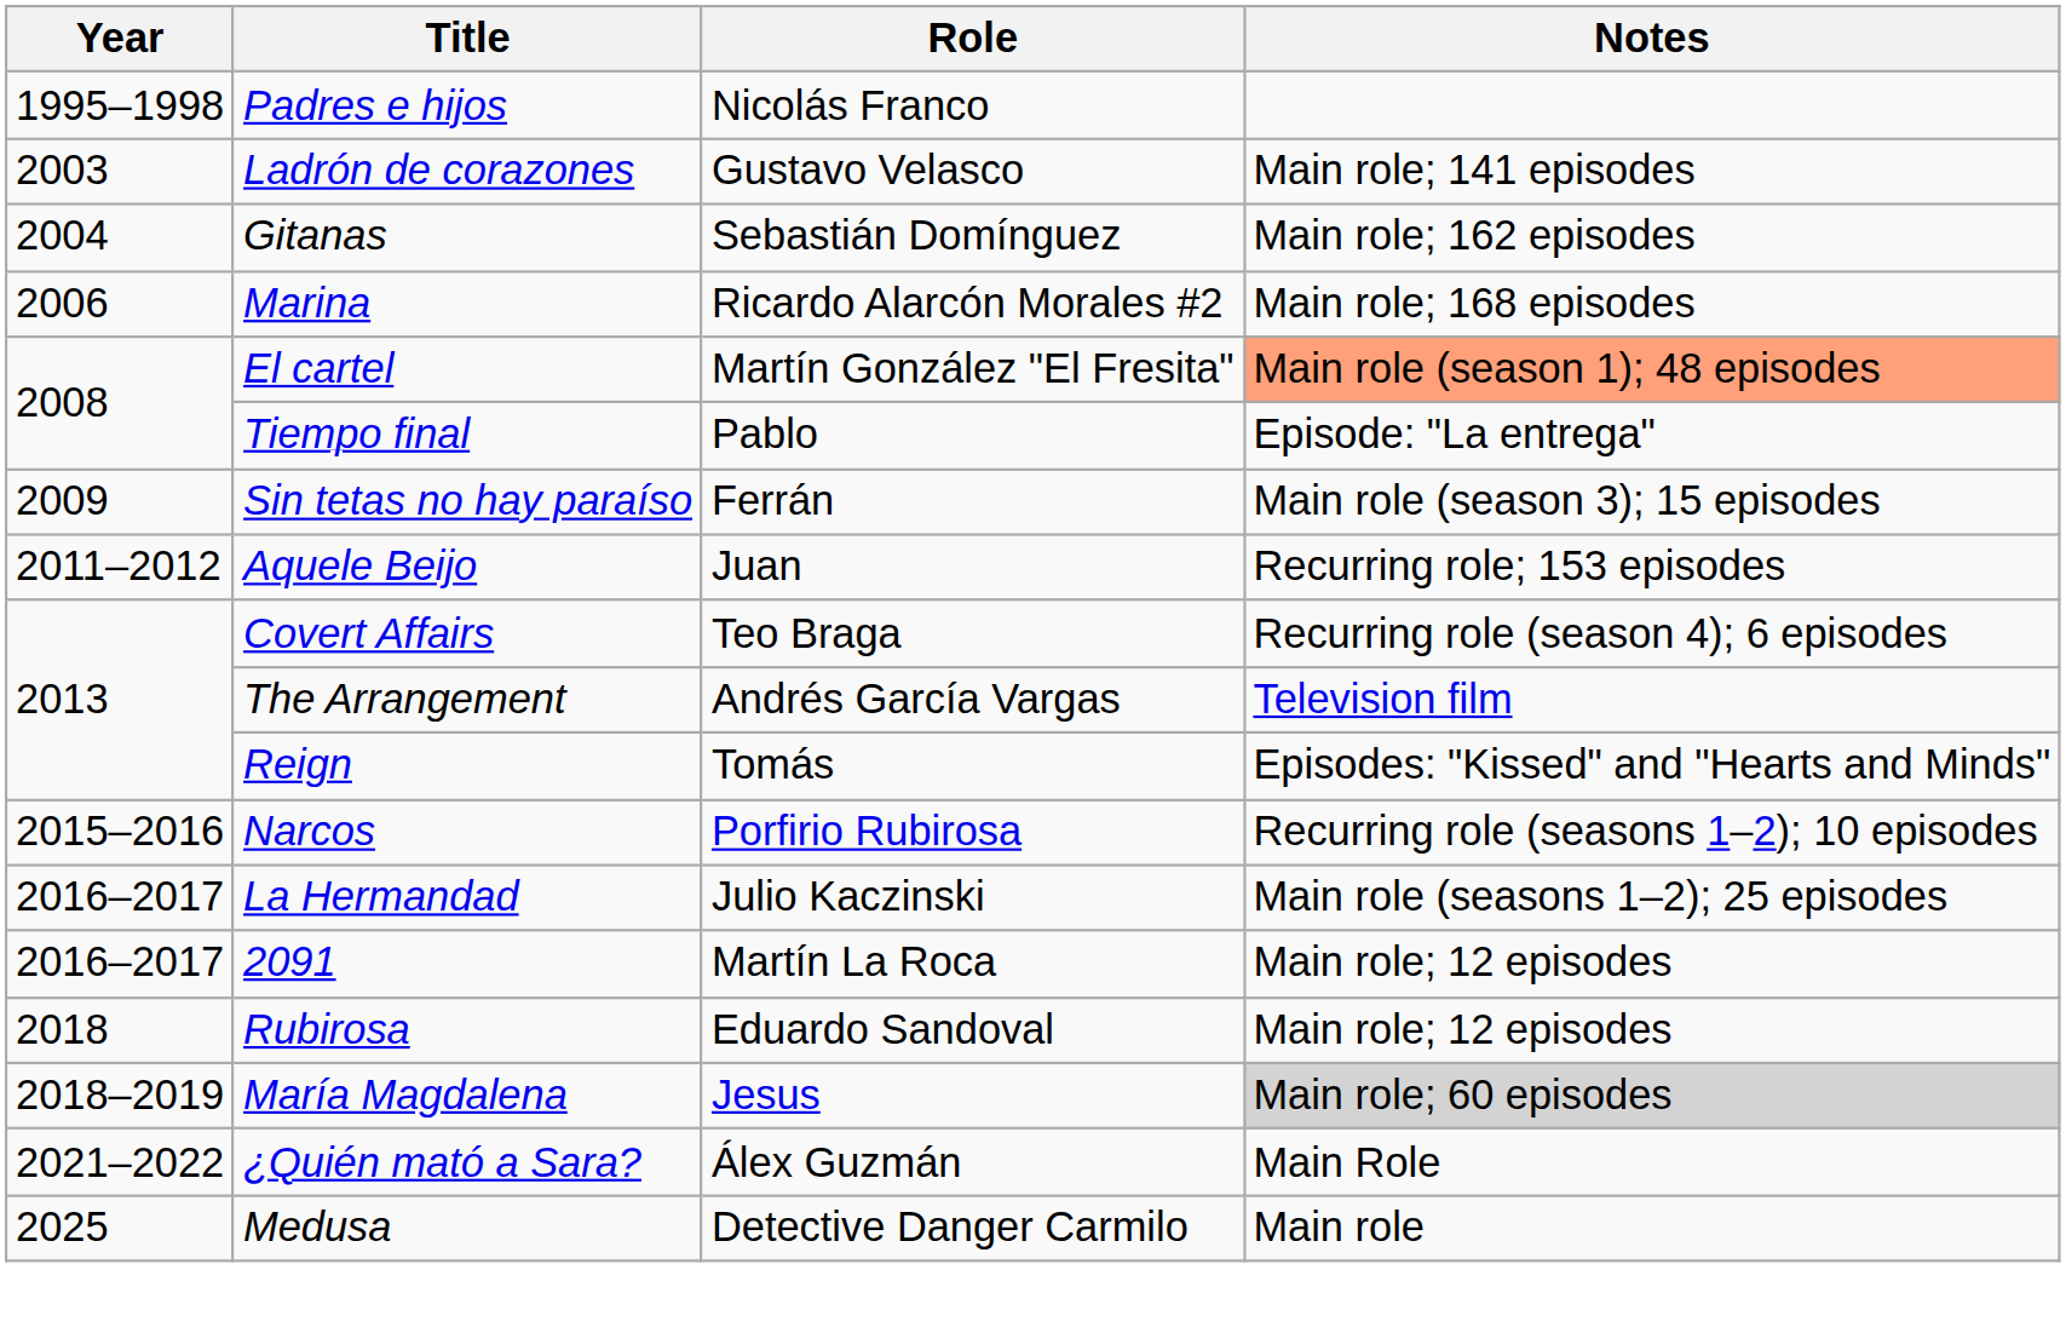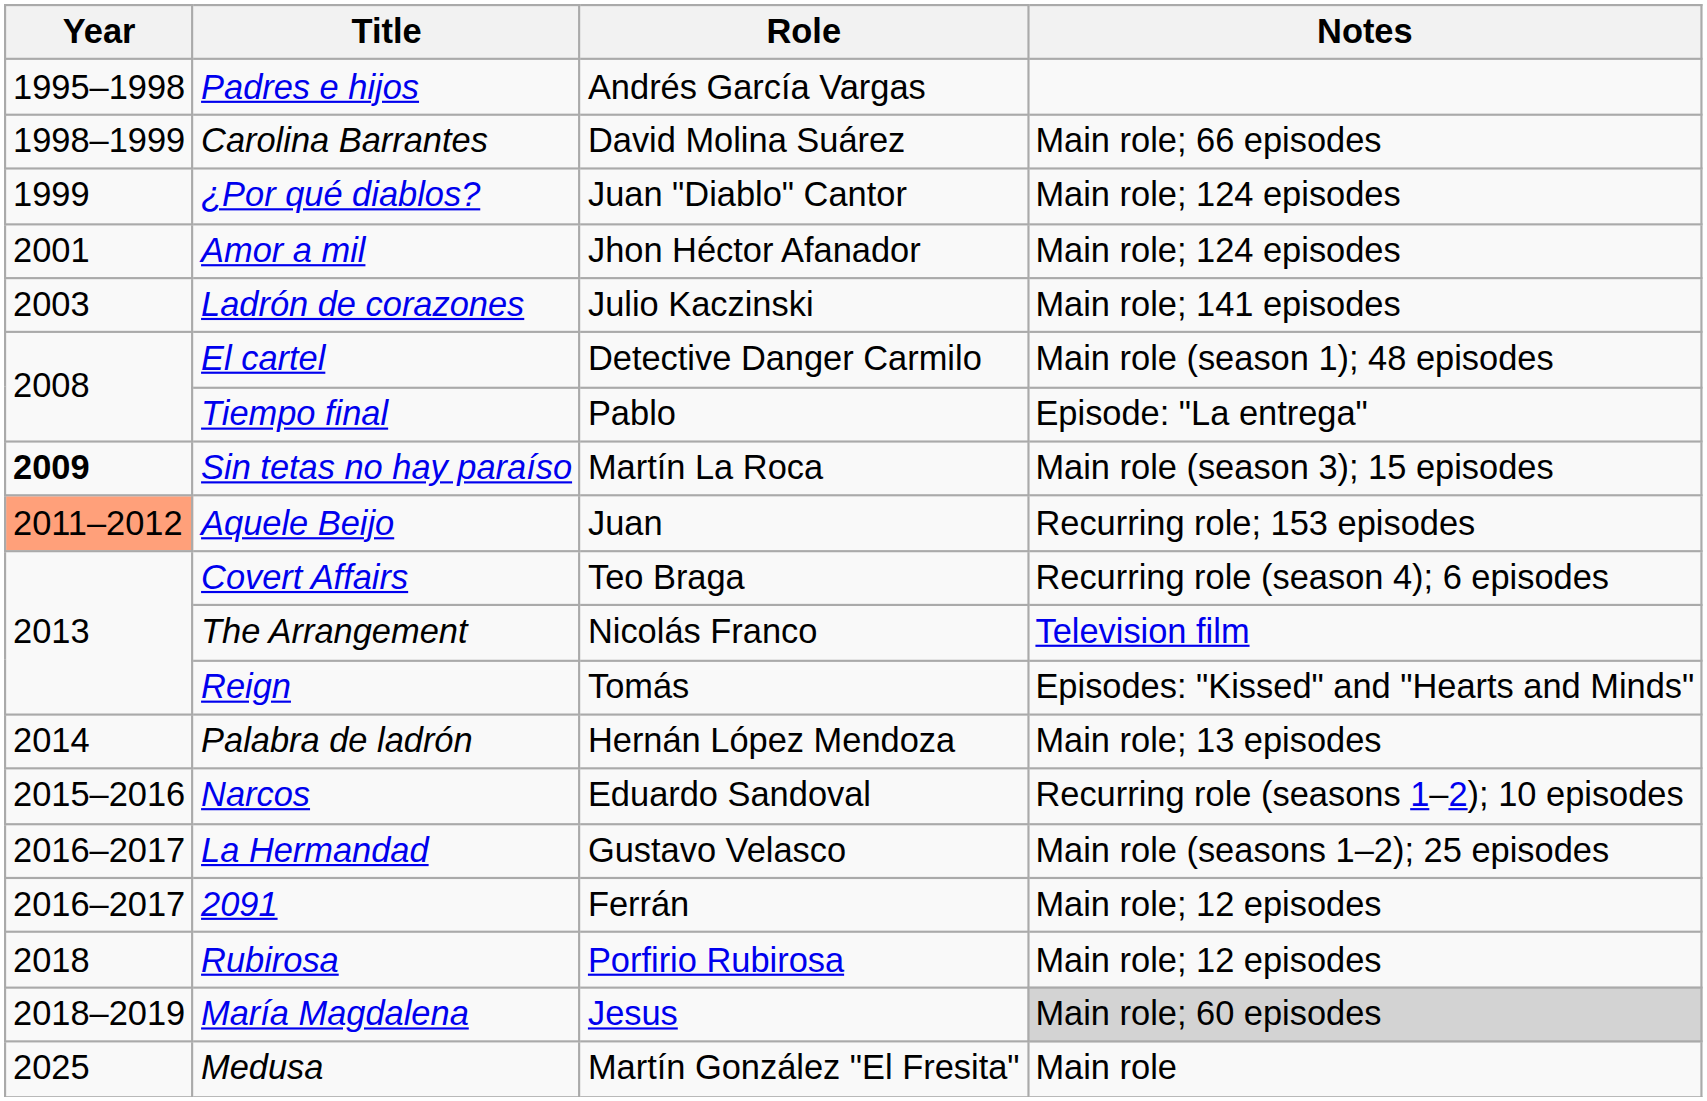 <table class="wikitable sortable">
 <tr>
 <th>Year</th>
 <th>Title</th>
 <th>Role</th>
 <th>Notes</th>
 </tr>
 <tr>
 <td>1995–1998</td>
 <td><em><a href='#'>Padres e hijos</a></em></td>
-<td>Nicolás Franco</td>
+<td>Andrés García Vargas</td>
 <td></td>
+</tr>
+<tr>
+<td>1998–1999</td>
+<td><em>Carolina Barrantes</em></td>
+<td>David Molina Suárez</td>
+<td>Main role; 66 episodes</td>
+</tr>
+<tr>
+<td>1999</td>
+<td><em><a href='#'>¿Por qué diablos?</a></em></td>
+<td>Juan "Diablo" Cantor</td>
+<td>Main role; 124 episodes</td>
+</tr>
+<tr>
+<td>2001</td>
+<td><em><a href='#'>Amor a mil</a></em></td>
+<td>Jhon Héctor Afanador</td>
+<td>Main role; 124 episodes</td>
 </tr>
 <tr>
 <td>2003</td>
 <td><em><a href='#'>Ladrón de corazones</a></em></td>
-<td>Gustavo Velasco</td>
+<td>Julio Kaczinski</td>
 <td>Main role; 141 episodes</td>
-</tr>
-<tr>
-<td>2004</td>
-<td><em>Gitanas</em></td>
-<td>Sebastián Domínguez</td>
-<td>Main role; 162 episodes</td>
-</tr>
-<tr>
-<td>2006</td>
-<td><em><a href='#'>Marina</a></em></td>
-<td>Ricardo Alarcón Morales #2</td>
-<td>Main role; 168 episodes</td>
 </tr>
 <tr>
 <td rowspan="2">2008</td>
 <td><em><a href='#'>El cartel</a></em></td>
-<td>Martín González "El Fresita"</td>
-<td style="background: lightsalmon;">Main role (season 1); 48 episodes</td>
+<td>Detective Danger Carmilo</td>
+<td>Main role (season 1); 48 episodes</td>
 </tr>
 <tr>
 <td><em><a href='#'>Tiempo final</a></em></td>
 <td>Pablo</td>
 <td>Episode: "La entrega"</td>
 </tr>
 <tr>
-<td>2009</td>
+<td><strong>2009</strong></td>
 <td><em><a href='#'>Sin tetas no hay paraíso</a></em></td>
-<td>Ferrán</td>
+<td>Martín La Roca</td>
 <td>Main role (season 3); 15 episodes</td>
 </tr>
 <tr>
-<td>2011–2012</td>
+<td style="background: lightsalmon;">2011–2012</td>
 <td><em><a href='#'>Aquele Beijo</a></em></td>
 <td>Juan</td>
 <td>Recurring role; 153 episodes</td>
 </tr>
 <tr>
 <td rowspan="3">2013</td>
 <td><em><a href='#'>Covert Affairs</a></em></td>
 <td>Teo Braga</td>
 <td>Recurring role (season 4); 6 episodes</td>
 </tr>
 <tr>
 <td><em>The Arrangement</em></td>
-<td>Andrés García Vargas</td>
+<td>Nicolás Franco</td>
 <td><a href='#'>Television film</a></td>
 </tr>
 <tr>
 <td><em><a href='#'>Reign</a></em></td>
 <td>Tomás</td>
 <td>Episodes: "Kissed" and "Hearts and Minds"</td>
 </tr>
 <tr>
+<td>2014</td>
+<td><em>Palabra de ladrón</em></td>
+<td>Hernán López Mendoza</td>
+<td>Main role; 13 episodes</td>
+</tr>
+<tr>
 <td>2015–2016</td>
 <td><em><a href='#'>Narcos</a></em></td>
-<td><a href='#'>Porfirio Rubirosa</a></td>
+<td>Eduardo Sandoval</td>
 <td>Recurring role (seasons <a href='#'>1</a>–<a href='#'>2</a>); 10 episodes</td>
 </tr>
 <tr>
 <td>2016–2017</td>
 <td><em><a href='#'>La Hermandad</a></em></td>
-<td>Julio Kaczinski</td>
+<td>Gustavo Velasco</td>
 <td>Main role (seasons 1–2); 25 episodes</td>
 </tr>
 <tr>
 <td>2016–2017</td>
 <td><em><a href='#'>2091</a></em></td>
-<td>Martín La Roca</td>
+<td>Ferrán</td>
 <td>Main role; 12 episodes</td>
 </tr>
 <tr>
 <td>2018</td>
 <td><em><a href='#'>Rubirosa</a></em></td>
-<td>Eduardo Sandoval</td>
+<td><a href='#'>Porfirio Rubirosa</a></td>
 <td>Main role; 12 episodes</td>
 </tr>
 <tr>
 <td>2018–2019</td>
 <td><em><a href='#'>María Magdalena</a></em></td>
 <td><a href='#'>Jesus</a></td>
 <td style="background: lightgrey;">Main role; 60 episodes</td>
 </tr>
 <tr>
-<td>2021–2022</td>
-<td><em><a href='#'>¿Quién mató a Sara?</a></em></td>
-<td>Álex Guzmán</td>
-<td>Main Role</td>
-</tr>
-<tr>
 <td>2025</td>
 <td><em>Medusa</em></td>
-<td>Detective Danger Carmilo</td>
+<td>Martín González "El Fresita"</td>
 <td>Main role</td>
 </tr>
 </table>
